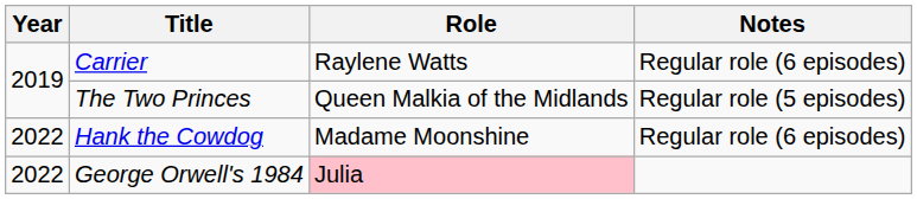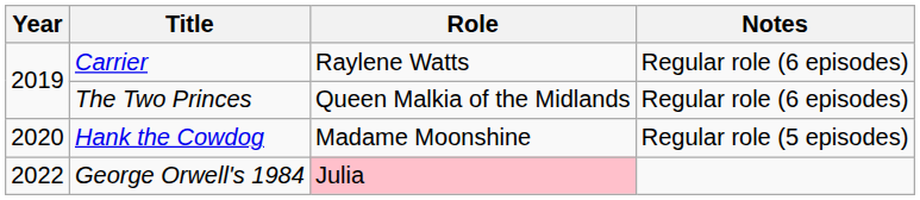 <table class="wikitable sortable">
 <tr>
 <th>Year</th>
 <th>Title</th>
 <th>Role</th>
 <th class="unsortable">Notes</th>
 </tr>
 <tr>
 <td rowspan=2>2019</td>
 <td><em><a href='#'>Carrier</a></em></td>
 <td>Raylene Watts</td>
 <td>Regular role (6 episodes)</td>
 </tr>
 <tr>
 <td><em>The Two Princes</em></td>
 <td>Queen Malkia of the Midlands</td>
-<td>Regular role (5 episodes)</td>
+<td>Regular role (6 episodes)</td>
 </tr>
 <tr>
-<td>2022</td>
+<td>2020</td>
 <td><em><a href='#'>Hank the Cowdog</a></em></td>
 <td>Madame Moonshine</td>
-<td>Regular role (6 episodes)</td>
+<td>Regular role (5 episodes)</td>
 </tr>
 <tr>
 <td>2022</td>
 <td><em>George Orwell's 1984</em></td>
 <td style="background: pink;">Julia</td>
 <td></td>
 </tr>
 </table>
